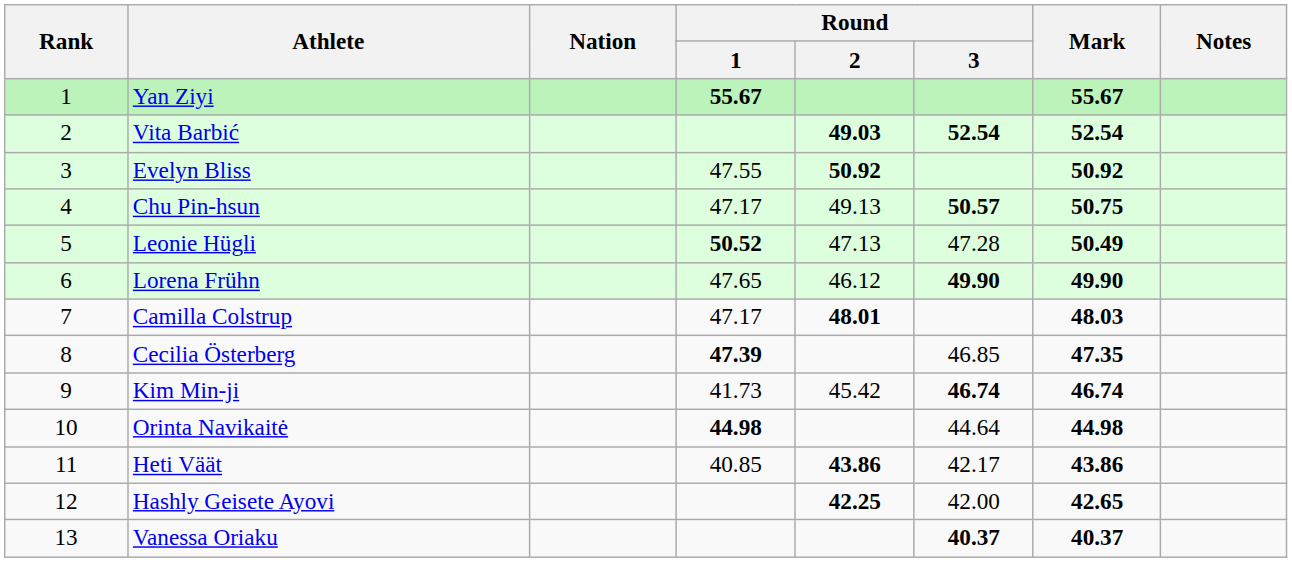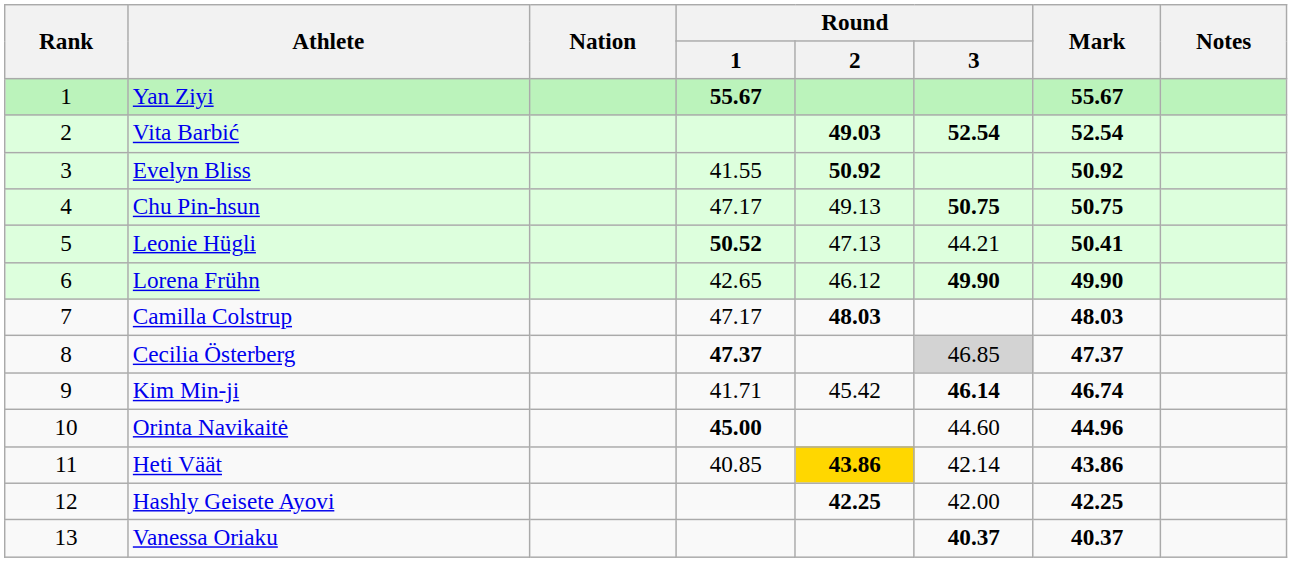 <table class="wikitable sortable" style="text-align:center;width: 70%;">
 <tr>
 <th rowspan=2>Rank</th>
 <th rowspan=2>Athlete</th>
 <th rowspan=2>Nation</th>
 <th colspan=3>Round</th>
 <th rowspan=2>Mark</th>
 <th rowspan=2>Notes</th>
 </tr>
 <tr>
 <th>1</th>
 <th>2</th>
 <th>3</th>
 </tr>
 <tr bgcolor=bbf3bb>
 <td>1</td>
 <td align=left><a href='#'>Yan Ziyi</a></td>
 <td align=left></td>
 <td><strong>55.67</strong></td>
 <td></td>
 <td></td>
 <td><strong>55.67</strong></td>
 <td></td>
 </tr>
 <tr bgcolor=ddffdd>
 <td>2</td>
 <td align=left><a href='#'>Vita Barbić</a></td>
 <td align=left></td>
 <td></td>
 <td><strong>49.03</strong></td>
 <td><strong>52.54</strong></td>
 <td><strong>52.54</strong></td>
 <td></td>
 </tr>
 <tr bgcolor=ddffdd>
 <td>3</td>
 <td align=left><a href='#'>Evelyn Bliss</a></td>
 <td align=left></td>
-<td>47.55</td>
+<td>41.55</td>
 <td><strong>50.92</strong></td>
 <td></td>
 <td><strong>50.92</strong></td>
 <td></td>
 </tr>
 <tr bgcolor=ddffdd>
 <td>4</td>
 <td align=left><a href='#'>Chu Pin-hsun</a></td>
 <td align=left></td>
 <td>47.17</td>
 <td>49.13</td>
-<td><strong>50.57</strong></td>
+<td><strong>50.75</strong></td>
 <td><strong>50.75</strong></td>
 <td></td>
 </tr>
 <tr bgcolor=ddffdd>
 <td>5</td>
 <td align=left><a href='#'>Leonie Hügli</a></td>
 <td align=left></td>
 <td><strong>50.52</strong></td>
 <td>47.13</td>
-<td>47.28</td>
-<td><strong>50.49</strong></td>
+<td>44.21</td>
+<td><strong>50.41</strong></td>
 <td></td>
 </tr>
 <tr bgcolor=ddffdd>
 <td>6</td>
 <td align=left><a href='#'>Lorena Frühn</a></td>
 <td align=left></td>
-<td>47.65</td>
+<td>42.65</td>
 <td>46.12</td>
 <td><strong>49.90</strong></td>
 <td><strong>49.90</strong></td>
 <td></td>
 </tr>
 <tr>
 <td>7</td>
 <td align=left><a href='#'>Camilla Colstrup</a></td>
 <td align=left></td>
 <td>47.17</td>
-<td><strong>48.01</strong></td>
+<td><strong>48.03</strong></td>
 <td></td>
 <td><strong>48.03</strong></td>
 <td></td>
 </tr>
 <tr>
 <td>8</td>
 <td align=left><a href='#'>Cecilia Österberg</a></td>
 <td align=left></td>
-<td><strong>47.39</strong></td>
+<td><strong>47.37</strong></td>
 <td></td>
-<td>46.85</td>
-<td><strong>47.35</strong></td>
+<td style="background: lightgrey;">46.85</td>
+<td><strong>47.37</strong></td>
 <td></td>
 </tr>
 <tr>
 <td>9</td>
 <td align=left><a href='#'>Kim Min-ji</a></td>
 <td align=left></td>
-<td>41.73</td>
+<td>41.71</td>
 <td>45.42</td>
-<td><strong>46.74</strong></td>
+<td><strong>46.14</strong></td>
 <td><strong>46.74</strong></td>
 <td></td>
 </tr>
 <tr>
 <td>10</td>
 <td align=left><a href='#'>Orinta Navikaitė</a></td>
 <td align=left></td>
-<td><strong>44.98</strong></td>
+<td><strong>45.00</strong></td>
 <td></td>
-<td>44.64</td>
-<td><strong>44.98</strong></td>
+<td>44.60</td>
+<td><strong>44.96</strong></td>
 <td></td>
 </tr>
 <tr>
 <td>11</td>
 <td align=left><a href='#'>Heti Väät</a></td>
 <td align=left></td>
 <td>40.85</td>
-<td><strong>43.86</strong></td>
-<td>42.17</td>
+<td style="background: gold;"><strong>43.86</strong></td>
+<td>42.14</td>
 <td><strong>43.86</strong></td>
 <td></td>
 </tr>
 <tr>
 <td>12</td>
 <td align=left><a href='#'>Hashly Geisete Ayovi</a></td>
 <td align=left></td>
 <td></td>
 <td><strong>42.25</strong></td>
 <td>42.00</td>
-<td><strong>42.65</strong></td>
+<td><strong>42.25</strong></td>
 <td></td>
 </tr>
 <tr>
 <td>13</td>
 <td align=left><a href='#'>Vanessa Oriaku</a></td>
 <td align=left></td>
 <td></td>
 <td></td>
 <td><strong>40.37</strong></td>
 <td><strong>40.37</strong></td>
 <td></td>
 </tr>
 </table>
